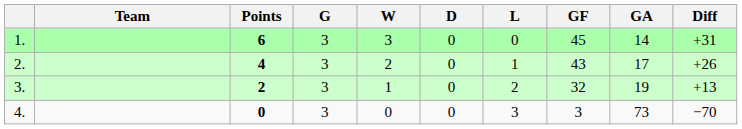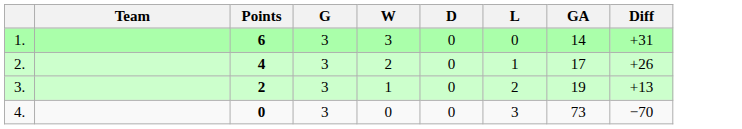 <table class=wikitable style="text-align:center">
 <tr bgcolor="#DCDCDC">
 <th width="25"></th>
 <th width="200">Team</th>
 <th width="60">Points</th>
 <th width="60">G</th>
 <th width="60">W</th>
 <th width="60">D</th>
 <th width="60">L</th>
-<th width="60">GF</th>
 <th width="60">GA</th>
 <th width="60">Diff</th>
 </tr>
 <tr bgcolor=#AAFFAA>
 <td>1.</td>
 <td align=left></td>
 <td><strong>6</strong></td>
 <td>3</td>
 <td>3</td>
 <td>0</td>
 <td>0</td>
-<td>45</td>
 <td>14</td>
 <td>+31</td>
 </tr>
 <tr bgcolor=#CCFFCC>
 <td>2.</td>
 <td align=left></td>
 <td><strong>4</strong></td>
 <td>3</td>
 <td>2</td>
 <td>0</td>
 <td>1</td>
-<td>43</td>
 <td>17</td>
 <td>+26</td>
 </tr>
 <tr bgcolor=#CCFFCC>
 <td>3.</td>
 <td align=left></td>
 <td><strong>2</strong></td>
 <td>3</td>
 <td>1</td>
 <td>0</td>
 <td>2</td>
-<td>32</td>
 <td>19</td>
 <td>+13</td>
 </tr>
 <tr>
 <td>4.</td>
 <td align=left></td>
 <td><strong>0</strong></td>
 <td>3</td>
 <td>0</td>
 <td>0</td>
 <td>3</td>
-<td>3</td>
 <td>73</td>
 <td>−70</td>
 </tr>
 </table>
